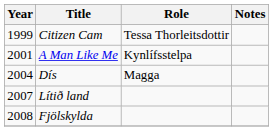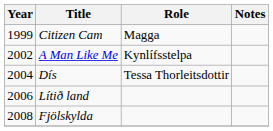 <table class="wikitable sortable">
 <tr>
 <th>Year</th>
 <th>Title</th>
 <th>Role</th>
 <th class="unsortable">Notes</th>
 </tr>
 <tr>
 <td>1999</td>
 <td><em>Citizen Cam</em></td>
-<td>Tessa Thorleitsdottir</td>
+<td>Magga</td>
 <td></td>
 </tr>
 <tr>
-<td>2001</td>
+<td>2002</td>
 <td><em><a href='#'>A Man Like Me</a></em></td>
 <td>Kynlífsstelpa</td>
 <td></td>
 </tr>
 <tr>
 <td>2004</td>
 <td><em>Dís</em></td>
-<td>Magga</td>
+<td>Tessa Thorleitsdottir</td>
 <td></td>
 </tr>
 <tr>
-<td>2007</td>
+<td>2006</td>
 <td><em>Lítið land</em></td>
 <td></td>
 <td></td>
 </tr>
 <tr>
 <td>2008</td>
 <td><em>Fjölskylda</em></td>
 <td></td>
 <td></td>
 </tr>
 <tr>
 </tr>
 </table>
